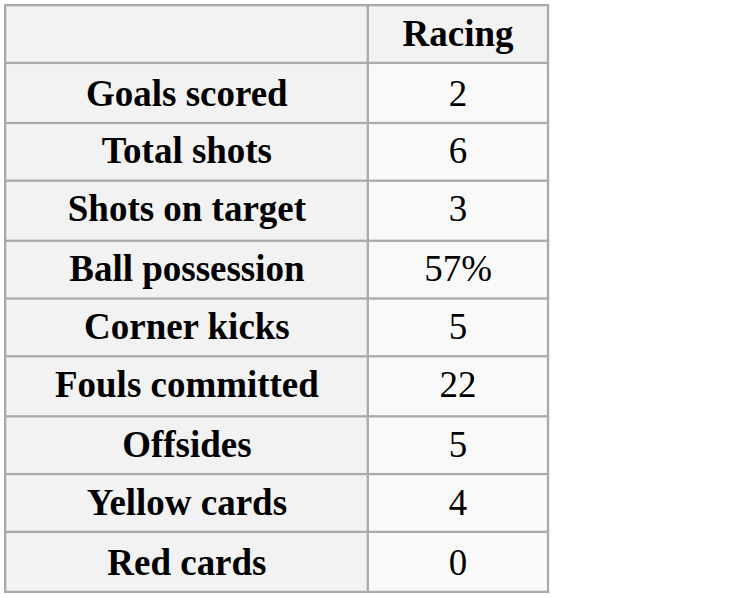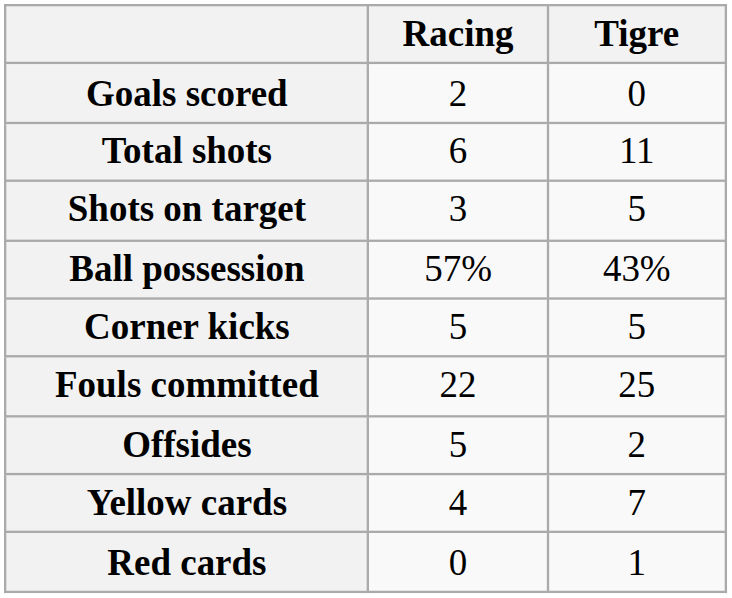 <table class="wikitable" style="text-align:center">
 <tr>
 <th scope="col" style="width:150px"></th>
 <th scope="col" style="width:70px">Racing</th>
+<th scope="col" style="width:70px">Tigre</th>
 </tr>
 <tr>
 <th scope=row>Goals scored</th>
 <td>2</td>
+<td>0</td>
 </tr>
 <tr>
 <th scope=row>Total shots</th>
 <td>6</td>
+<td>11</td>
 </tr>
 <tr>
 <th scope=row>Shots on target</th>
 <td>3</td>
+<td>5</td>
 </tr>
 <tr>
 <th scope=row>Ball possession</th>
 <td>57%</td>
+<td>43%</td>
 </tr>
 <tr>
 <th scope=row>Corner kicks</th>
+<td>5</td>
 <td>5</td>
 </tr>
 <tr>
 <th scope=row>Fouls committed</th>
 <td>22</td>
+<td>25</td>
 </tr>
 <tr>
 <th scope=row>Offsides</th>
 <td>5</td>
+<td>2</td>
 </tr>
 <tr>
 <th scope=row>Yellow cards</th>
 <td>4</td>
+<td>7</td>
 </tr>
 <tr>
 <th scope=row>Red cards</th>
 <td>0</td>
+<td>1</td>
 </tr>
 </table>
